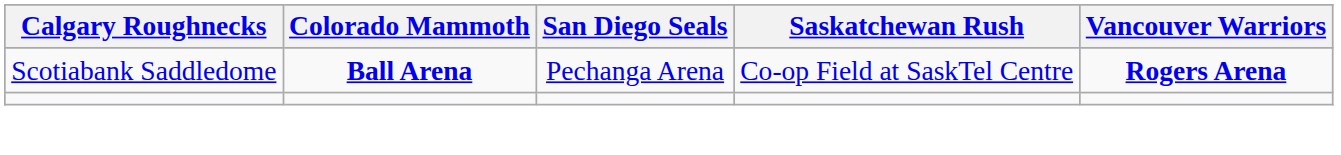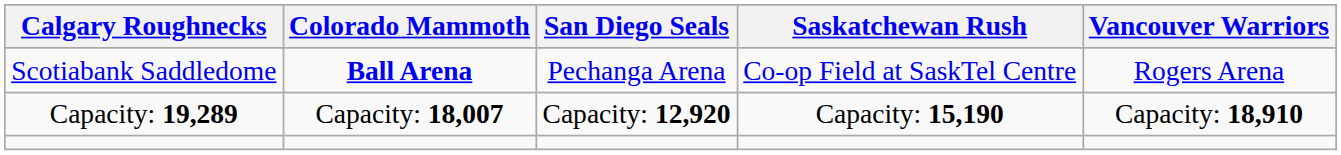 <table class="wikitable" style="text-align:center">
 <tr>
 <th><a href='#'>Calgary Roughnecks</a></th>
 <th><a href='#'>Colorado Mammoth</a></th>
 <th><a href='#'>San Diego Seals</a></th>
 <th><a href='#'>Saskatchewan Rush</a></th>
 <th><a href='#'>Vancouver Warriors</a></th>
 </tr>
 <tr>
 <td><a href='#'>Scotiabank Saddledome</a></td>
 <td><strong><a href='#'>Ball Arena</a></strong></td>
 <td><a href='#'>Pechanga Arena</a></td>
 <td><a href='#'>Co-op Field at SaskTel Centre</a></td>
-<td><strong><a href='#'>Rogers Arena</a></strong></td>
+<td><a href='#'>Rogers Arena</a></td>
+</tr>
+<tr>
+<td>Capacity: <strong>19,289 </strong></td>
+<td>Capacity: <strong>18,007</strong></td>
+<td>Capacity: <strong>12,920</strong></td>
+<td>Capacity: <strong>15,190</strong></td>
+<td>Capacity: <strong>18,910</strong></td>
 </tr>
 <tr>
 <td></td>
 <td></td>
 <td></td>
 <td></td>
 <td></td>
 </tr>
 </table>
